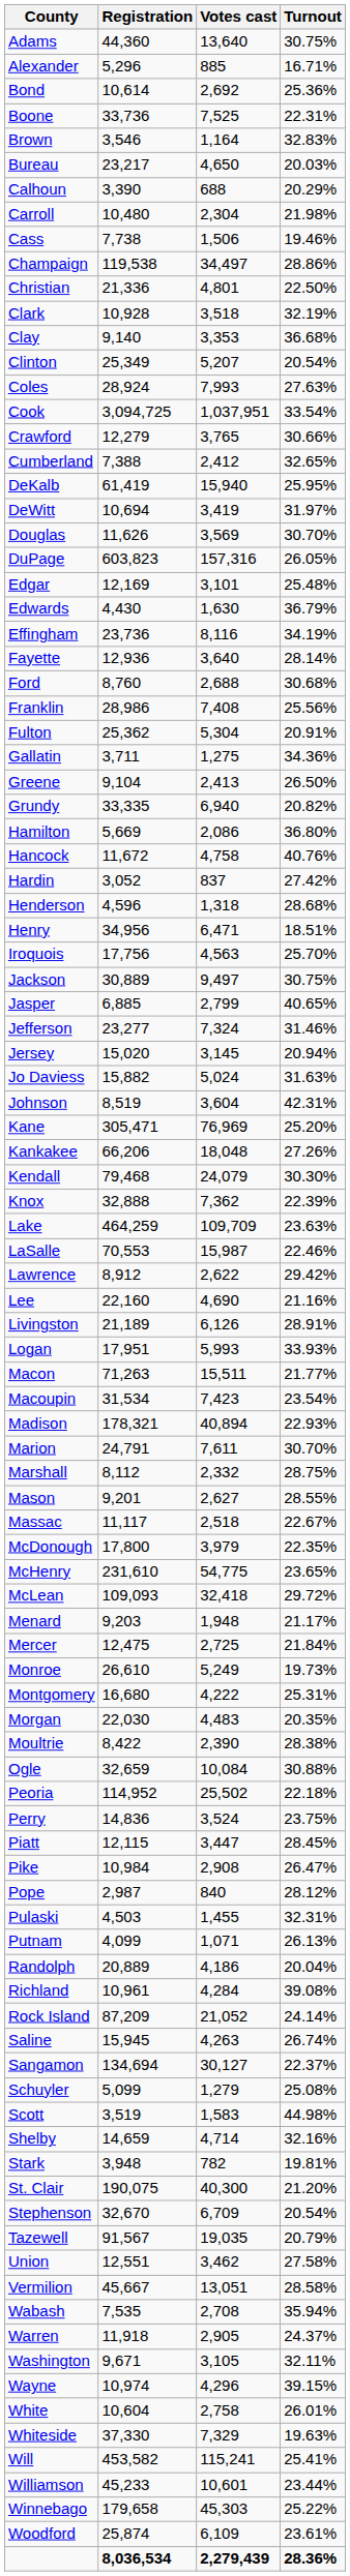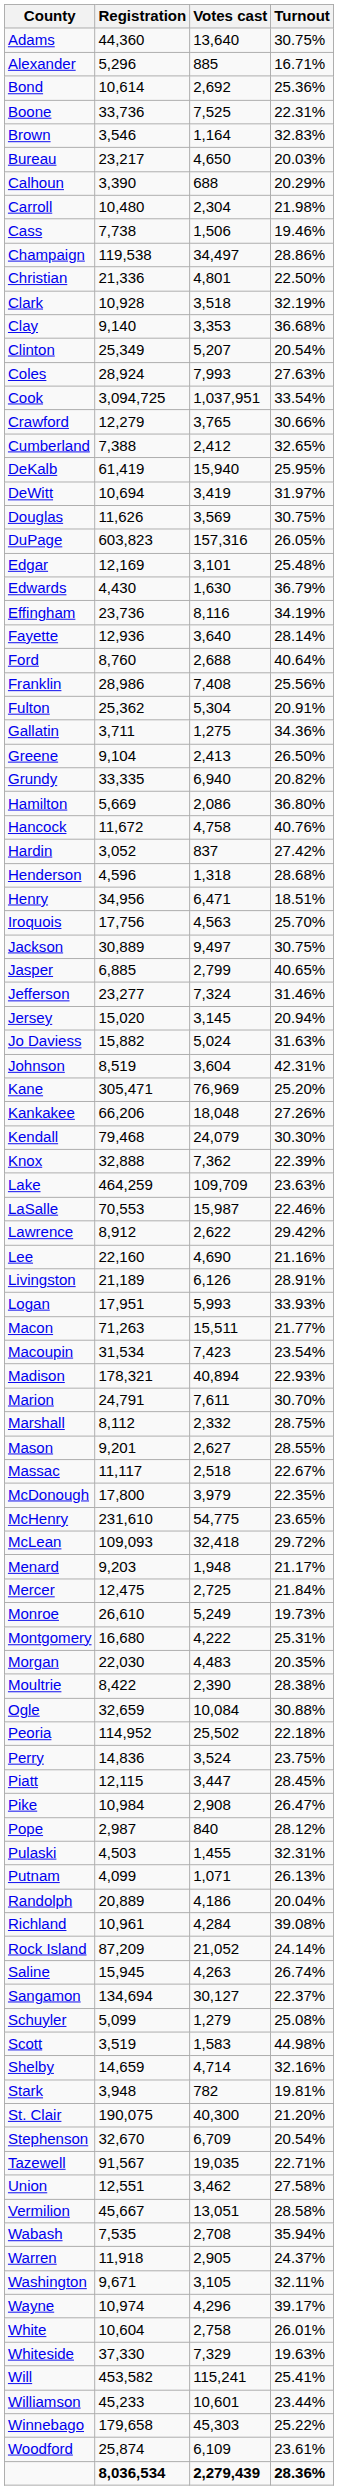 <table class="wikitable collapsible collapsed sortable">
 <tr>
 <th>County</th>
 <th>Registration</th>
 <th>Votes cast</th>
 <th>Turnout</th>
 </tr>
 <tr>
 <td><a href='#'>Adams</a></td>
 <td>44,360</td>
 <td>13,640</td>
 <td>30.75%</td>
 </tr>
 <tr>
 <td><a href='#'>Alexander</a></td>
 <td>5,296</td>
 <td>885</td>
 <td>16.71%</td>
 </tr>
 <tr>
 <td><a href='#'>Bond</a></td>
 <td>10,614</td>
 <td>2,692</td>
 <td>25.36%</td>
 </tr>
 <tr>
 <td><a href='#'>Boone</a></td>
 <td>33,736</td>
 <td>7,525</td>
 <td>22.31%</td>
 </tr>
 <tr>
 <td><a href='#'>Brown</a></td>
 <td>3,546</td>
 <td>1,164</td>
 <td>32.83%</td>
 </tr>
 <tr>
 <td><a href='#'>Bureau</a></td>
 <td>23,217</td>
 <td>4,650</td>
 <td>20.03%</td>
 </tr>
 <tr>
 <td><a href='#'>Calhoun</a></td>
 <td>3,390</td>
 <td>688</td>
 <td>20.29%</td>
 </tr>
 <tr>
 <td><a href='#'>Carroll</a></td>
 <td>10,480</td>
 <td>2,304</td>
 <td>21.98%</td>
 </tr>
 <tr>
 <td><a href='#'>Cass</a></td>
 <td>7,738</td>
 <td>1,506</td>
 <td>19.46%</td>
 </tr>
 <tr>
 <td><a href='#'>Champaign</a></td>
 <td>119,538</td>
 <td>34,497</td>
 <td>28.86%</td>
 </tr>
 <tr>
 <td><a href='#'>Christian</a></td>
 <td>21,336</td>
 <td>4,801</td>
 <td>22.50%</td>
 </tr>
 <tr>
 <td><a href='#'>Clark</a></td>
 <td>10,928</td>
 <td>3,518</td>
 <td>32.19%</td>
 </tr>
 <tr>
 <td><a href='#'>Clay</a></td>
 <td>9,140</td>
 <td>3,353</td>
 <td>36.68%</td>
 </tr>
 <tr>
 <td><a href='#'>Clinton</a></td>
 <td>25,349</td>
 <td>5,207</td>
 <td>20.54%</td>
 </tr>
 <tr>
 <td><a href='#'>Coles</a></td>
 <td>28,924</td>
 <td>7,993</td>
 <td>27.63%</td>
 </tr>
 <tr>
 <td><a href='#'>Cook</a></td>
 <td>3,094,725</td>
 <td>1,037,951</td>
 <td>33.54%</td>
 </tr>
 <tr>
 <td><a href='#'>Crawford</a></td>
 <td>12,279</td>
 <td>3,765</td>
 <td>30.66%</td>
 </tr>
 <tr>
 <td><a href='#'>Cumberland</a></td>
 <td>7,388</td>
 <td>2,412</td>
 <td>32.65%</td>
 </tr>
 <tr>
 <td><a href='#'>DeKalb</a></td>
 <td>61,419</td>
 <td>15,940</td>
 <td>25.95%</td>
 </tr>
 <tr>
 <td><a href='#'>DeWitt</a></td>
 <td>10,694</td>
 <td>3,419</td>
 <td>31.97%</td>
 </tr>
 <tr>
 <td><a href='#'>Douglas</a></td>
 <td>11,626</td>
 <td>3,569</td>
-<td>30.70%</td>
+<td>30.75%</td>
 </tr>
 <tr>
 <td><a href='#'>DuPage</a></td>
 <td>603,823</td>
 <td>157,316</td>
 <td>26.05%</td>
 </tr>
 <tr>
 <td><a href='#'>Edgar</a></td>
 <td>12,169</td>
 <td>3,101</td>
 <td>25.48%</td>
 </tr>
 <tr>
 <td><a href='#'>Edwards</a></td>
 <td>4,430</td>
 <td>1,630</td>
 <td>36.79%</td>
 </tr>
 <tr>
 <td><a href='#'>Effingham</a></td>
 <td>23,736</td>
 <td>8,116</td>
 <td>34.19%</td>
 </tr>
 <tr>
 <td><a href='#'>Fayette</a></td>
 <td>12,936</td>
 <td>3,640</td>
 <td>28.14%</td>
 </tr>
 <tr>
 <td><a href='#'>Ford</a></td>
 <td>8,760</td>
 <td>2,688</td>
-<td>30.68%</td>
+<td>40.64%</td>
 </tr>
 <tr>
 <td><a href='#'>Franklin</a></td>
 <td>28,986</td>
 <td>7,408</td>
 <td>25.56%</td>
 </tr>
 <tr>
 <td><a href='#'>Fulton</a></td>
 <td>25,362</td>
 <td>5,304</td>
 <td>20.91%</td>
 </tr>
 <tr>
 <td><a href='#'>Gallatin</a></td>
 <td>3,711</td>
 <td>1,275</td>
 <td>34.36%</td>
 </tr>
 <tr>
 <td><a href='#'>Greene</a></td>
 <td>9,104</td>
 <td>2,413</td>
 <td>26.50%</td>
 </tr>
 <tr>
 <td><a href='#'>Grundy</a></td>
 <td>33,335</td>
 <td>6,940</td>
 <td>20.82%</td>
 </tr>
 <tr>
 <td><a href='#'>Hamilton</a></td>
 <td>5,669</td>
 <td>2,086</td>
 <td>36.80%</td>
 </tr>
 <tr>
 <td><a href='#'>Hancock</a></td>
 <td>11,672</td>
 <td>4,758</td>
 <td>40.76%</td>
 </tr>
 <tr>
 <td><a href='#'>Hardin</a></td>
 <td>3,052</td>
 <td>837</td>
 <td>27.42%</td>
 </tr>
 <tr>
 <td><a href='#'>Henderson</a></td>
 <td>4,596</td>
 <td>1,318</td>
 <td>28.68%</td>
 </tr>
 <tr>
 <td><a href='#'>Henry</a></td>
 <td>34,956</td>
 <td>6,471</td>
 <td>18.51%</td>
 </tr>
 <tr>
 <td><a href='#'>Iroquois</a></td>
 <td>17,756</td>
 <td>4,563</td>
 <td>25.70%</td>
 </tr>
 <tr>
 <td><a href='#'>Jackson</a></td>
 <td>30,889</td>
 <td>9,497</td>
 <td>30.75%</td>
 </tr>
 <tr>
 <td><a href='#'>Jasper</a></td>
 <td>6,885</td>
 <td>2,799</td>
 <td>40.65%</td>
 </tr>
 <tr>
 <td><a href='#'>Jefferson</a></td>
 <td>23,277</td>
 <td>7,324</td>
 <td>31.46%</td>
 </tr>
 <tr>
 <td><a href='#'>Jersey</a></td>
 <td>15,020</td>
 <td>3,145</td>
 <td>20.94%</td>
 </tr>
 <tr>
 <td><a href='#'>Jo Daviess</a></td>
 <td>15,882</td>
 <td>5,024</td>
 <td>31.63%</td>
 </tr>
 <tr>
 <td><a href='#'>Johnson</a></td>
 <td>8,519</td>
 <td>3,604</td>
 <td>42.31%</td>
 </tr>
 <tr>
 <td><a href='#'>Kane</a></td>
 <td>305,471</td>
 <td>76,969</td>
 <td>25.20%</td>
 </tr>
 <tr>
 <td><a href='#'>Kankakee</a></td>
 <td>66,206</td>
 <td>18,048</td>
 <td>27.26%</td>
 </tr>
 <tr>
 <td><a href='#'>Kendall</a></td>
 <td>79,468</td>
 <td>24,079</td>
 <td>30.30%</td>
 </tr>
 <tr>
 <td><a href='#'>Knox</a></td>
 <td>32,888</td>
 <td>7,362</td>
 <td>22.39%</td>
 </tr>
 <tr>
 <td><a href='#'>Lake</a></td>
 <td>464,259</td>
 <td>109,709</td>
 <td>23.63%</td>
 </tr>
 <tr>
 <td><a href='#'>LaSalle</a></td>
 <td>70,553</td>
 <td>15,987</td>
 <td>22.46%</td>
 </tr>
 <tr>
 <td><a href='#'>Lawrence</a></td>
 <td>8,912</td>
 <td>2,622</td>
 <td>29.42%</td>
 </tr>
 <tr>
 <td><a href='#'>Lee</a></td>
 <td>22,160</td>
 <td>4,690</td>
 <td>21.16%</td>
 </tr>
 <tr>
 <td><a href='#'>Livingston</a></td>
 <td>21,189</td>
 <td>6,126</td>
 <td>28.91%</td>
 </tr>
 <tr>
 <td><a href='#'>Logan</a></td>
 <td>17,951</td>
 <td>5,993</td>
 <td>33.93%</td>
 </tr>
 <tr>
 <td><a href='#'>Macon</a></td>
 <td>71,263</td>
 <td>15,511</td>
 <td>21.77%</td>
 </tr>
 <tr>
 <td><a href='#'>Macoupin</a></td>
 <td>31,534</td>
 <td>7,423</td>
 <td>23.54%</td>
 </tr>
 <tr>
 <td><a href='#'>Madison</a></td>
 <td>178,321</td>
 <td>40,894</td>
 <td>22.93%</td>
 </tr>
 <tr>
 <td><a href='#'>Marion</a></td>
 <td>24,791</td>
 <td>7,611</td>
 <td>30.70%</td>
 </tr>
 <tr>
 <td><a href='#'>Marshall</a></td>
 <td>8,112</td>
 <td>2,332</td>
 <td>28.75%</td>
 </tr>
 <tr>
 <td><a href='#'>Mason</a></td>
 <td>9,201</td>
 <td>2,627</td>
 <td>28.55%</td>
 </tr>
 <tr>
 <td><a href='#'>Massac</a></td>
 <td>11,117</td>
 <td>2,518</td>
 <td>22.67%</td>
 </tr>
 <tr>
 <td><a href='#'>McDonough</a></td>
 <td>17,800</td>
 <td>3,979</td>
 <td>22.35%</td>
 </tr>
 <tr>
 <td><a href='#'>McHenry</a></td>
 <td>231,610</td>
 <td>54,775</td>
 <td>23.65%</td>
 </tr>
 <tr>
 <td><a href='#'>McLean</a></td>
 <td>109,093</td>
 <td>32,418</td>
 <td>29.72%</td>
 </tr>
 <tr>
 <td><a href='#'>Menard</a></td>
 <td>9,203</td>
 <td>1,948</td>
 <td>21.17%</td>
 </tr>
 <tr>
 <td><a href='#'>Mercer</a></td>
 <td>12,475</td>
 <td>2,725</td>
 <td>21.84%</td>
 </tr>
 <tr>
 <td><a href='#'>Monroe</a></td>
 <td>26,610</td>
 <td>5,249</td>
 <td>19.73%</td>
 </tr>
 <tr>
 <td><a href='#'>Montgomery</a></td>
 <td>16,680</td>
 <td>4,222</td>
 <td>25.31%</td>
 </tr>
 <tr>
 <td><a href='#'>Morgan</a></td>
 <td>22,030</td>
 <td>4,483</td>
 <td>20.35%</td>
 </tr>
 <tr>
 <td><a href='#'>Moultrie</a></td>
 <td>8,422</td>
 <td>2,390</td>
 <td>28.38%</td>
 </tr>
 <tr>
 <td><a href='#'>Ogle</a></td>
 <td>32,659</td>
 <td>10,084</td>
 <td>30.88%</td>
 </tr>
 <tr>
 <td><a href='#'>Peoria</a></td>
 <td>114,952</td>
 <td>25,502</td>
 <td>22.18%</td>
 </tr>
 <tr>
 <td><a href='#'>Perry</a></td>
 <td>14,836</td>
 <td>3,524</td>
 <td>23.75%</td>
 </tr>
 <tr>
 <td><a href='#'>Piatt</a></td>
 <td>12,115</td>
 <td>3,447</td>
 <td>28.45%</td>
 </tr>
 <tr>
 <td><a href='#'>Pike</a></td>
 <td>10,984</td>
 <td>2,908</td>
 <td>26.47%</td>
 </tr>
 <tr>
 <td><a href='#'>Pope</a></td>
 <td>2,987</td>
 <td>840</td>
 <td>28.12%</td>
 </tr>
 <tr>
 <td><a href='#'>Pulaski</a></td>
 <td>4,503</td>
 <td>1,455</td>
 <td>32.31%</td>
 </tr>
 <tr>
 <td><a href='#'>Putnam</a></td>
 <td>4,099</td>
 <td>1,071</td>
 <td>26.13%</td>
 </tr>
 <tr>
 <td><a href='#'>Randolph</a></td>
 <td>20,889</td>
 <td>4,186</td>
 <td>20.04%</td>
 </tr>
 <tr>
 <td><a href='#'>Richland</a></td>
 <td>10,961</td>
 <td>4,284</td>
 <td>39.08%</td>
 </tr>
 <tr>
 <td><a href='#'>Rock Island</a></td>
 <td>87,209</td>
 <td>21,052</td>
 <td>24.14%</td>
 </tr>
 <tr>
 <td><a href='#'>Saline</a></td>
 <td>15,945</td>
 <td>4,263</td>
 <td>26.74%</td>
 </tr>
 <tr>
 <td><a href='#'>Sangamon</a></td>
 <td>134,694</td>
 <td>30,127</td>
 <td>22.37%</td>
 </tr>
 <tr>
 <td><a href='#'>Schuyler</a></td>
 <td>5,099</td>
 <td>1,279</td>
 <td>25.08%</td>
 </tr>
 <tr>
 <td><a href='#'>Scott</a></td>
 <td>3,519</td>
 <td>1,583</td>
 <td>44.98%</td>
 </tr>
 <tr>
 <td><a href='#'>Shelby</a></td>
 <td>14,659</td>
 <td>4,714</td>
 <td>32.16%</td>
 </tr>
 <tr>
 <td><a href='#'>Stark</a></td>
 <td>3,948</td>
 <td>782</td>
 <td>19.81%</td>
 </tr>
 <tr>
 <td><a href='#'>St. Clair</a></td>
 <td>190,075</td>
 <td>40,300</td>
 <td>21.20%</td>
 </tr>
 <tr>
 <td><a href='#'>Stephenson</a></td>
 <td>32,670</td>
 <td>6,709</td>
 <td>20.54%</td>
 </tr>
 <tr>
 <td><a href='#'>Tazewell</a></td>
 <td>91,567</td>
 <td>19,035</td>
-<td>20.79%</td>
+<td>22.71%</td>
 </tr>
 <tr>
 <td><a href='#'>Union</a></td>
 <td>12,551</td>
 <td>3,462</td>
 <td>27.58%</td>
 </tr>
 <tr>
 <td><a href='#'>Vermilion</a></td>
 <td>45,667</td>
 <td>13,051</td>
 <td>28.58%</td>
 </tr>
 <tr>
 <td><a href='#'>Wabash</a></td>
 <td>7,535</td>
 <td>2,708</td>
 <td>35.94%</td>
 </tr>
 <tr>
 <td><a href='#'>Warren</a></td>
 <td>11,918</td>
 <td>2,905</td>
 <td>24.37%</td>
 </tr>
 <tr>
 <td><a href='#'>Washington</a></td>
 <td>9,671</td>
 <td>3,105</td>
 <td>32.11%</td>
 </tr>
 <tr>
 <td><a href='#'>Wayne</a></td>
 <td>10,974</td>
 <td>4,296</td>
-<td>39.15%</td>
+<td>39.17%</td>
 </tr>
 <tr>
 <td><a href='#'>White</a></td>
 <td>10,604</td>
 <td>2,758</td>
 <td>26.01%</td>
 </tr>
 <tr>
 <td><a href='#'>Whiteside</a></td>
 <td>37,330</td>
 <td>7,329</td>
 <td>19.63%</td>
 </tr>
 <tr>
 <td><a href='#'>Will</a></td>
 <td>453,582</td>
 <td>115,241</td>
 <td>25.41%</td>
 </tr>
 <tr>
 <td><a href='#'>Williamson</a></td>
 <td>45,233</td>
 <td>10,601</td>
 <td>23.44%</td>
 </tr>
 <tr>
 <td><a href='#'>Winnebago</a></td>
 <td>179,658</td>
 <td>45,303</td>
 <td>25.22%</td>
 </tr>
 <tr>
 <td><a href='#'>Woodford</a></td>
 <td>25,874</td>
 <td>6,109</td>
 <td>23.61%</td>
 </tr>
 <tr>
 <td></td>
 <td><strong>8,036,534</strong></td>
 <td><strong>2,279,439</strong></td>
 <td><strong>28.36%</strong></td>
 </tr>
 </table>
